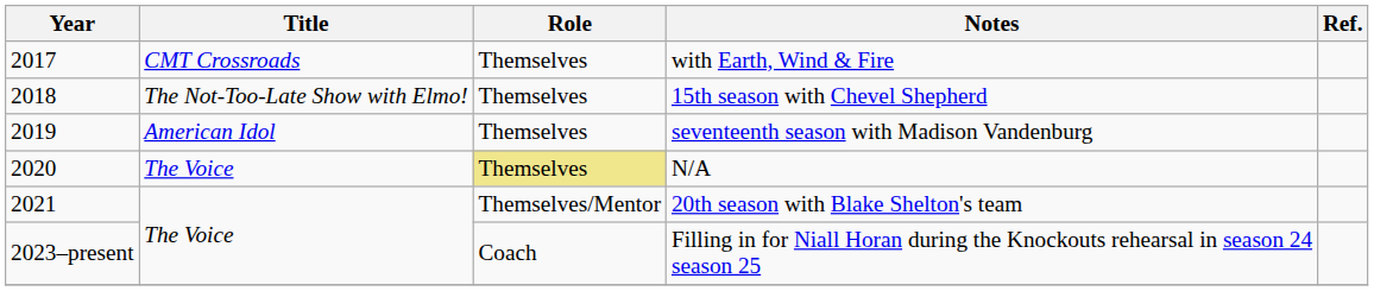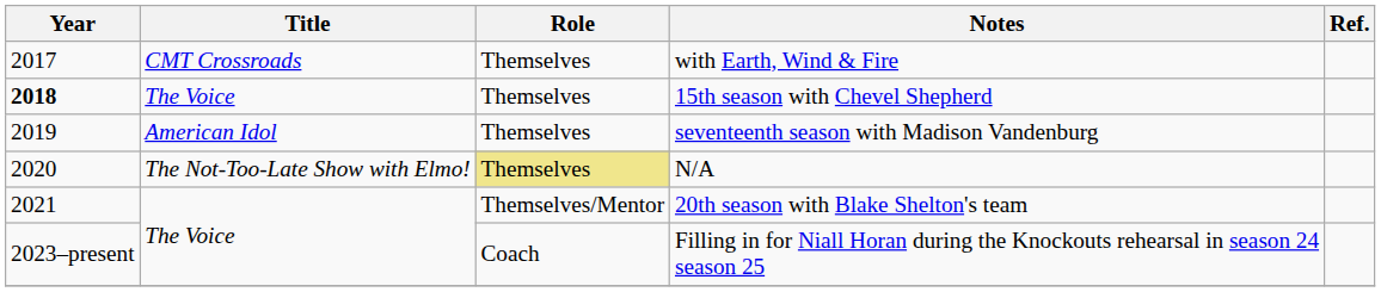 <table class="wikitable">
 <tr>
 <th>Year</th>
 <th>Title</th>
 <th>Role</th>
 <th>Notes</th>
 <th>Ref.</th>
 </tr>
 <tr>
 <td>2017</td>
 <td><em><a href='#'>CMT Crossroads</a></em></td>
 <td>Themselves</td>
 <td>with <a href='#'>Earth, Wind & Fire</a></td>
 <td></td>
 </tr>
 <tr>
-<td>2018</td>
-<td><em>The Not-Too-Late Show with Elmo!</em></td>
+<td><strong>2018</strong></td>
+<td><em><a href='#'>The Voice</a></em></td>
 <td>Themselves</td>
 <td><a href='#'>15th season</a> with <a href='#'>Chevel Shepherd</a></td>
 <td></td>
 </tr>
 <tr>
 <td>2019</td>
 <td><em><a href='#'>American Idol</a></em></td>
 <td>Themselves</td>
 <td><a href='#'>seventeenth season</a> with Madison Vandenburg</td>
 <td></td>
 </tr>
 <tr>
 <td>2020</td>
-<td><em><a href='#'>The Voice</a></em></td>
+<td><em>The Not-Too-Late Show with Elmo!</em></td>
 <td style="background: khaki;">Themselves</td>
 <td>N/A</td>
 <td></td>
 </tr>
 <tr>
 <td>2021</td>
 <td rowspan=2><em>The Voice</em></td>
 <td>Themselves/Mentor</td>
 <td><a href='#'>20th season</a> with <a href='#'>Blake Shelton</a>'s team</td>
 <td></td>
 </tr>
 <tr>
 <td>2023–present</td>
 <td>Coach</td>
 <td>Filling in for <a href='#'>Niall Horan</a> during the Knockouts rehearsal in <a href='#'>season 24</a><br><a href='#'>season 25</a></td>
 <td></td>
 </tr>
 <tr>
 </tr>
 </table>
